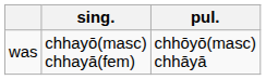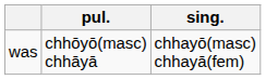 <table class="wikitable">
 <tr>
 <th></th>
+<th>pul.</th>
 <th>sing.</th>
-<th>pul.</th>
 </tr>
 <tr>
 <td>was</td>
+<td>chhōyō(masc)<br>chhāyā</td>
 <td>chhayō(masc)<br>chhayā(fem)</td>
-<td>chhōyō(masc)<br>chhāyā</td>
 </tr>
 </table>
